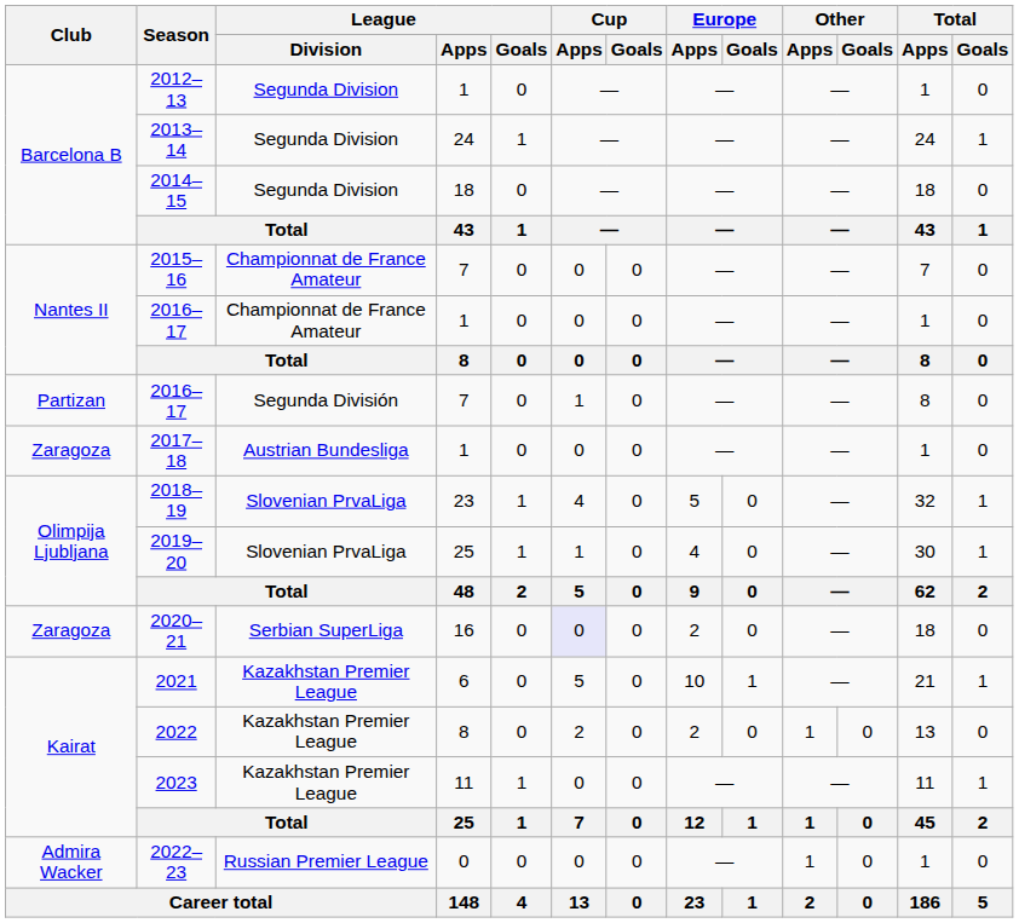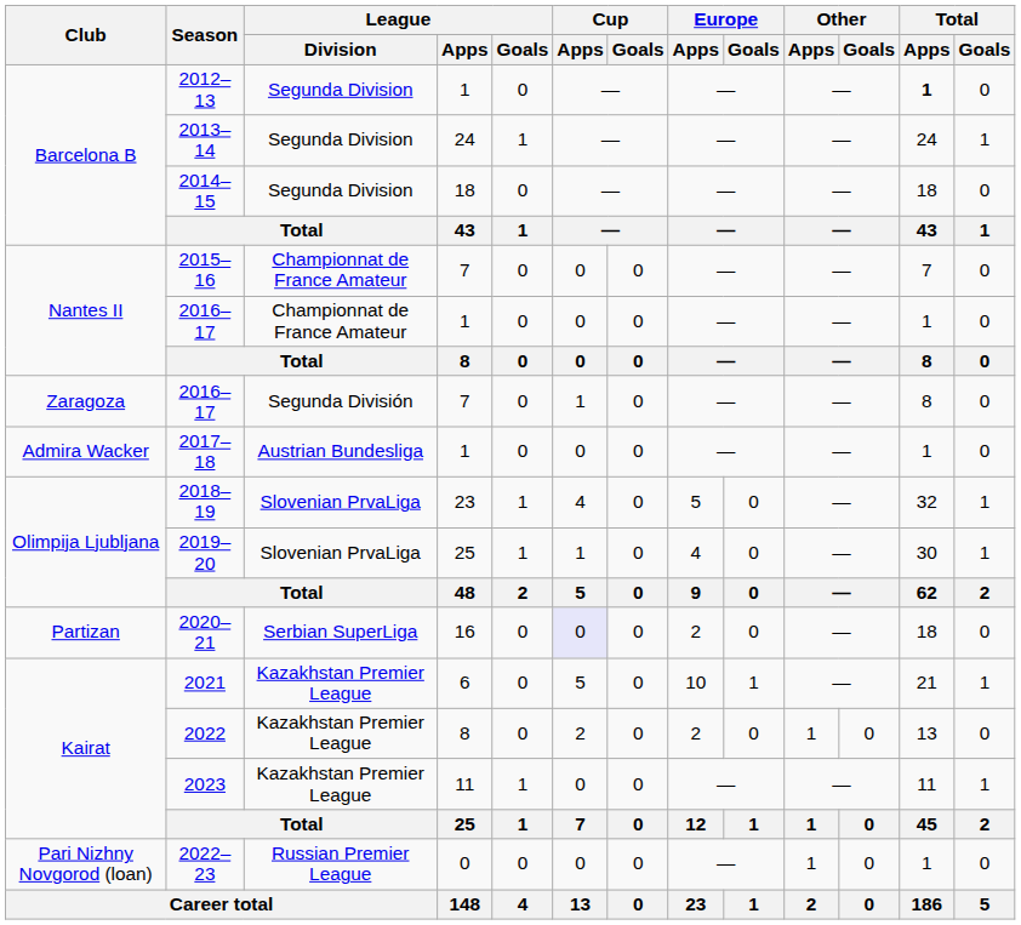 <table class="wikitable" style="text-align:center">
 <tr>
 <th rowspan="2">Club</th>
 <th rowspan="2">Season</th>
 <th colspan="3">League</th>
 <th colspan="2">Cup</th>
 <th colspan="2"><a href='#'>Europe</a></th>
 <th colspan="2">Other</th>
 <th colspan="2">Total</th>
 </tr>
 <tr>
 <th>Division</th>
 <th>Apps</th>
 <th>Goals</th>
 <th>Apps</th>
 <th>Goals</th>
 <th>Apps</th>
 <th>Goals</th>
 <th>Apps</th>
 <th>Goals</th>
 <th>Apps</th>
 <th>Goals</th>
 </tr>
 <tr>
 <td rowspan="4"><a href='#'>Barcelona B</a></td>
 <td><a href='#'>2012–13</a></td>
 <td><a href='#'>Segunda Division</a></td>
 <td>1</td>
 <td>0</td>
 <td colspan="2">—</td>
 <td colspan="2">—</td>
 <td colspan="2">—</td>
-<td>1</td>
+<td><strong>1</strong></td>
 <td>0</td>
 </tr>
 <tr>
 <td><a href='#'>2013–14</a></td>
 <td>Segunda Division</td>
 <td>24</td>
 <td>1</td>
 <td colspan="2">—</td>
 <td colspan="2">—</td>
 <td colspan="2">—</td>
 <td>24</td>
 <td>1</td>
 </tr>
 <tr>
 <td><a href='#'>2014–15</a></td>
 <td>Segunda Division</td>
 <td>18</td>
 <td>0</td>
 <td colspan="2">—</td>
 <td colspan="2">—</td>
 <td colspan="2">—</td>
 <td>18</td>
 <td>0</td>
 </tr>
 <tr>
 <th colspan="2">Total</th>
 <th>43</th>
 <th>1</th>
 <th colspan="2">—</th>
 <th colspan="2">—</th>
 <th colspan="2">—</th>
 <th>43</th>
 <th>1</th>
 </tr>
 <tr>
 <td rowspan="3"><a href='#'>Nantes II</a></td>
 <td><a href='#'>2015–16</a></td>
 <td><a href='#'>Championnat de France Amateur</a></td>
 <td>7</td>
 <td>0</td>
 <td>0</td>
 <td>0</td>
 <td colspan="2">—</td>
 <td colspan="2">—</td>
 <td>7</td>
 <td>0</td>
 </tr>
 <tr>
 <td><a href='#'>2016–17</a></td>
 <td>Championnat de France Amateur</td>
 <td>1</td>
 <td>0</td>
 <td>0</td>
 <td>0</td>
 <td colspan="2">—</td>
 <td colspan="2">—</td>
 <td>1</td>
 <td>0</td>
 </tr>
 <tr>
 <th colspan="2">Total</th>
 <th>8</th>
 <th>0</th>
 <th>0</th>
 <th>0</th>
 <th colspan="2">—</th>
 <th colspan="2">—</th>
 <th>8</th>
 <th>0</th>
 </tr>
 <tr>
-<td><a href='#'>Partizan</a></td>
+<td><a href='#'>Zaragoza</a></td>
 <td><a href='#'>2016–17</a></td>
 <td>Segunda División</td>
 <td>7</td>
 <td>0</td>
 <td>1</td>
 <td>0</td>
 <td colspan="2">—</td>
 <td colspan="2">—</td>
 <td>8</td>
 <td>0</td>
 </tr>
 <tr>
-<td><a href='#'>Zaragoza</a></td>
+<td><a href='#'>Admira Wacker</a></td>
 <td><a href='#'>2017–18</a></td>
 <td><a href='#'>Austrian Bundesliga</a></td>
 <td>1</td>
 <td>0</td>
 <td>0</td>
 <td>0</td>
 <td colspan="2">—</td>
 <td colspan="2">—</td>
 <td>1</td>
 <td>0</td>
 </tr>
 <tr>
 <td rowspan="3"><a href='#'>Olimpija Ljubljana</a></td>
 <td><a href='#'>2018–19</a></td>
 <td><a href='#'>Slovenian PrvaLiga</a></td>
 <td>23</td>
 <td>1</td>
 <td>4</td>
 <td>0</td>
 <td>5</td>
 <td>0</td>
 <td colspan="2">—</td>
 <td>32</td>
 <td>1</td>
 </tr>
 <tr>
 <td><a href='#'>2019–20</a></td>
 <td>Slovenian PrvaLiga</td>
 <td>25</td>
 <td>1</td>
 <td>1</td>
 <td>0</td>
 <td>4</td>
 <td>0</td>
 <td colspan="2">—</td>
 <td>30</td>
 <td>1</td>
 </tr>
 <tr>
 <th colspan="2">Total</th>
 <th>48</th>
 <th>2</th>
 <th>5</th>
 <th>0</th>
 <th>9</th>
 <th>0</th>
 <th colspan="2">—</th>
 <th>62</th>
 <th>2</th>
 </tr>
 <tr>
-<td><a href='#'>Zaragoza</a></td>
+<td><a href='#'>Partizan</a></td>
 <td><a href='#'>2020–21</a></td>
 <td><a href='#'>Serbian SuperLiga</a></td>
 <td>16</td>
 <td>0</td>
 <td style="background: lavender;">0</td>
 <td>0</td>
 <td>2</td>
 <td>0</td>
 <td colspan="2">—</td>
 <td>18</td>
 <td>0</td>
 </tr>
 <tr>
 <td rowspan="4"><a href='#'>Kairat</a></td>
 <td><a href='#'>2021</a></td>
 <td><a href='#'>Kazakhstan Premier League</a></td>
 <td>6</td>
 <td>0</td>
 <td>5</td>
 <td>0</td>
 <td>10</td>
 <td>1</td>
 <td colspan="2">—</td>
 <td>21</td>
 <td>1</td>
 </tr>
 <tr>
 <td><a href='#'>2022</a></td>
 <td>Kazakhstan Premier League</td>
 <td>8</td>
 <td>0</td>
 <td>2</td>
 <td>0</td>
 <td>2</td>
 <td>0</td>
 <td>1</td>
 <td>0</td>
 <td>13</td>
 <td>0</td>
 </tr>
 <tr>
 <td><a href='#'>2023</a></td>
 <td>Kazakhstan Premier League</td>
 <td>11</td>
 <td>1</td>
 <td>0</td>
 <td>0</td>
 <td colspan="2">—</td>
 <td colspan="2">—</td>
 <td>11</td>
 <td>1</td>
 </tr>
 <tr>
 <th colspan="2">Total</th>
 <th>25</th>
 <th>1</th>
 <th>7</th>
 <th>0</th>
 <th>12</th>
 <th>1</th>
 <th>1</th>
 <th>0</th>
 <th>45</th>
 <th>2</th>
 </tr>
 <tr>
-<td><a href='#'>Admira Wacker</a></td>
+<td><a href='#'>Pari Nizhny Novgorod</a> (loan)</td>
 <td><a href='#'>2022–23</a></td>
 <td><a href='#'>Russian Premier League</a></td>
 <td>0</td>
 <td>0</td>
 <td>0</td>
 <td>0</td>
 <td colspan="2">—</td>
 <td>1</td>
 <td>0</td>
 <td>1</td>
 <td>0</td>
 </tr>
 <tr>
 <th colspan="3">Career total</th>
 <th>148</th>
 <th>4</th>
 <th>13</th>
 <th>0</th>
 <th>23</th>
 <th>1</th>
 <th>2</th>
 <th>0</th>
 <th>186</th>
 <th>5</th>
 </tr>
 </table>
